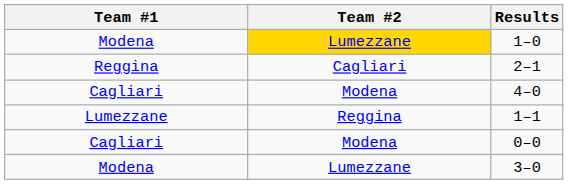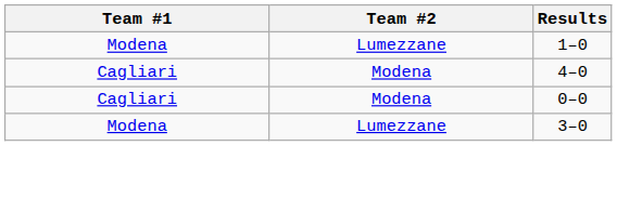 <table class="wikitable" style="text-align:center">
 <tr>
 <th width=200>Team #1</th>
 <th width=200>Team #2</th>
 <th width=50>Results</th>
 </tr>
 <tr>
 <td><a href='#'>Modena</a></td>
-<td style="background: gold;"><a href='#'>Lumezzane</a></td>
+<td><a href='#'>Lumezzane</a></td>
 <td>1–0</td>
-</tr>
-<tr>
-<td><a href='#'>Reggina</a></td>
-<td><a href='#'>Cagliari</a></td>
-<td>2–1</td>
 </tr>
 <tr>
 <td><a href='#'>Cagliari</a></td>
 <td><a href='#'>Modena</a></td>
 <td>4–0</td>
-</tr>
-<tr>
-<td><a href='#'>Lumezzane</a></td>
-<td><a href='#'>Reggina</a></td>
-<td>1–1</td>
 </tr>
 <tr>
 <td><a href='#'>Cagliari</a></td>
 <td><a href='#'>Modena</a></td>
 <td>0–0</td>
 </tr>
 <tr>
 <td><a href='#'>Modena</a></td>
 <td><a href='#'>Lumezzane</a></td>
 <td>3–0</td>
 </tr>
 </table>
